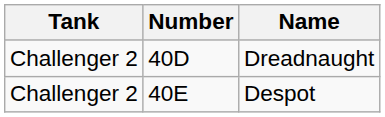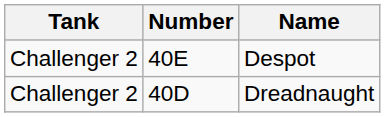 <table class="wikitable">
 <tr>
 <th>Tank</th>
 <th>Number</th>
 <th>Name</th>
 </tr>
 <tr>
 <td>Challenger 2</td>
+<td>40E</td>
+<td>Despot</td>
+</tr>
+<tr>
+<td>Challenger 2</td>
 <td>40D</td>
 <td>Dreadnaught</td>
 </tr>
-<tr>
-<td>Challenger 2</td>
-<td>40E</td>
-<td>Despot</td>
-</tr>
 </table>
